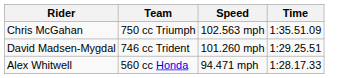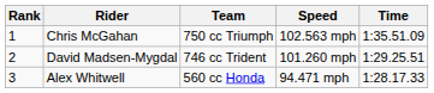 <table class="wikitable" style="font-size: 95%;">
 <tr style="background:#efefef;">
+<th>Rank</th>
 <th>Rider</th>
 <th>Team</th>
 <th>Speed</th>
 <th>Time</th>
 </tr>
 <tr>
+<td>1</td>
 <td> Chris McGahan</td>
 <td>750 cc Triumph</td>
 <td>102.563 mph</td>
 <td>1:35.51.09</td>
 </tr>
 <tr>
+<td>2</td>
 <td> David Madsen-Mygdal</td>
 <td>746 cc Trident</td>
 <td>101.260 mph</td>
 <td>1:29.25.51</td>
 </tr>
 <tr>
+<td>3</td>
 <td>  Alex Whitwell</td>
 <td>560 cc <a href='#'>Honda</a></td>
 <td>94.471 mph</td>
 <td>1:28.17.33</td>
 </tr>
 </table>
